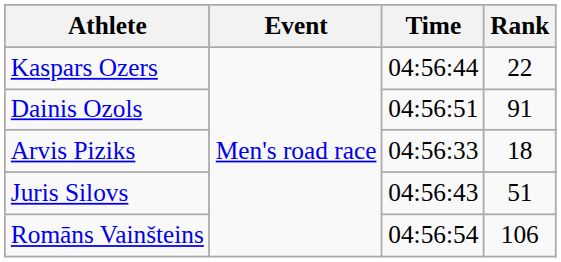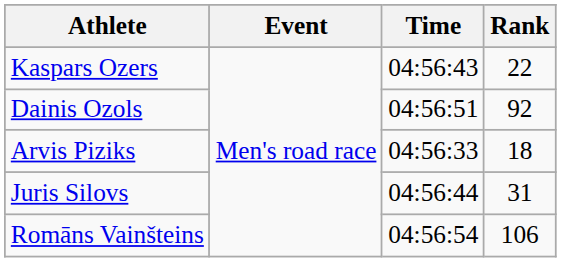 <table class=wikitable style="font-size:90%">
 <tr>
 <th>Athlete</th>
 <th>Event</th>
 <th>Time</th>
 <th>Rank</th>
 </tr>
 <tr align=center>
 <td align=left><a href='#'>Kaspars Ozers</a></td>
 <td align=left rowspan=5><a href='#'>Men's road race</a></td>
-<td>04:56:44</td>
+<td>04:56:43</td>
 <td>22</td>
 </tr>
 <tr align=center>
 <td align=left><a href='#'>Dainis Ozols</a></td>
 <td>04:56:51</td>
-<td>91</td>
+<td>92</td>
 </tr>
 <tr align=center>
 <td align=left><a href='#'>Arvis Piziks</a></td>
 <td>04:56:33</td>
 <td>18</td>
 </tr>
 <tr align=center>
 <td align=left><a href='#'>Juris Silovs</a></td>
-<td>04:56:43</td>
-<td>51</td>
+<td>04:56:44</td>
+<td>31</td>
 </tr>
 <tr align=center>
 <td align=left><a href='#'>Romāns Vainšteins</a></td>
 <td>04:56:54</td>
 <td>106</td>
 </tr>
 </table>
